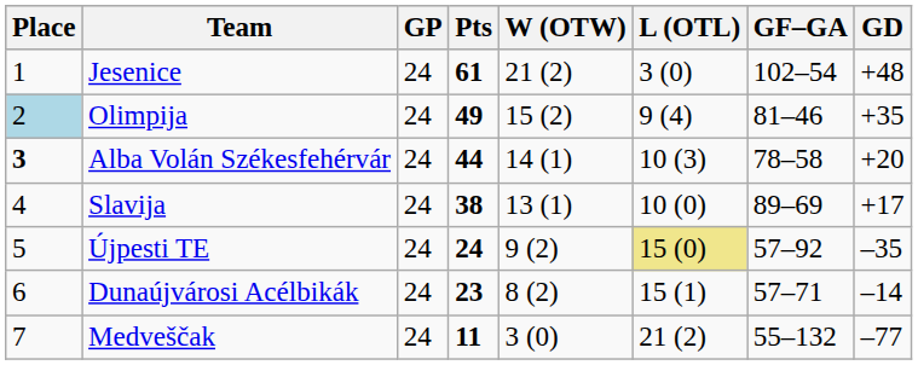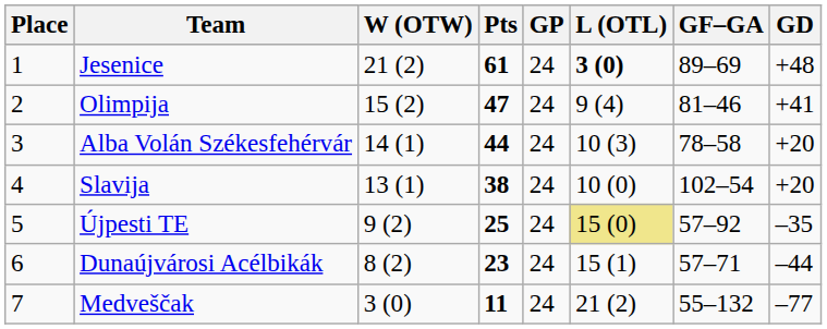 <table class="wikitable">
 <tr style="background-color:#c0c0c0;">
 <th>Place</th>
 <th>Team</th>
+<th>W (OTW)</th>
+<th>Pts</th>
 <th>GP</th>
-<th>Pts</th>
-<th>W (OTW)</th>
 <th>L (OTL)</th>
 <th>GF–GA</th>
 <th>GD</th>
 </tr>
 <tr>
 <td>1</td>
 <td><a href='#'>Jesenice</a></td>
+<td>21 (2)</td>
+<td><strong>61</strong></td>
 <td>24</td>
-<td><strong>61</strong></td>
-<td>21 (2)</td>
-<td>3 (0)</td>
-<td>102–54</td>
+<td><strong>3 (0)</strong></td>
+<td>89–69</td>
 <td>+48</td>
 </tr>
 <tr>
-<td style="background: lightblue;">2</td>
+<td>2</td>
 <td><a href='#'>Olimpija</a></td>
+<td>15 (2)</td>
+<td><strong>47</strong></td>
 <td>24</td>
-<td><strong>49</strong></td>
-<td>15 (2)</td>
 <td>9 (4)</td>
 <td>81–46</td>
-<td>+35</td>
+<td>+41</td>
 </tr>
 <tr>
-<td><strong>3</strong></td>
+<td>3</td>
 <td><a href='#'>Alba Volán Székesfehérvár</a></td>
+<td>14 (1)</td>
+<td><strong>44</strong></td>
 <td>24</td>
-<td><strong>44</strong></td>
-<td>14 (1)</td>
 <td>10 (3)</td>
 <td>78–58</td>
 <td>+20</td>
 </tr>
 <tr>
 <td>4</td>
 <td><a href='#'>Slavija</a></td>
+<td>13 (1)</td>
+<td><strong>38</strong></td>
 <td>24</td>
-<td><strong>38</strong></td>
-<td>13 (1)</td>
 <td>10 (0)</td>
-<td>89–69</td>
-<td>+17</td>
+<td>102–54</td>
+<td>+20</td>
 </tr>
 <tr>
 <td>5</td>
 <td><a href='#'>Újpesti TE</a></td>
+<td>9 (2)</td>
+<td><strong>25</strong></td>
 <td>24</td>
-<td><strong>24</strong></td>
-<td>9 (2)</td>
 <td style="background: khaki;">15 (0)</td>
 <td>57–92</td>
 <td>–35</td>
 </tr>
 <tr>
 <td>6</td>
 <td><a href='#'>Dunaújvárosi Acélbikák</a></td>
+<td>8 (2)</td>
+<td><strong>23</strong></td>
 <td>24</td>
-<td><strong>23</strong></td>
-<td>8 (2)</td>
 <td>15 (1)</td>
 <td>57–71</td>
-<td>–14</td>
+<td>–44</td>
 </tr>
 <tr>
 <td>7</td>
 <td><a href='#'>Medveščak</a></td>
+<td>3 (0)</td>
+<td><strong>11</strong></td>
 <td>24</td>
-<td><strong>11</strong></td>
-<td>3 (0)</td>
 <td>21 (2)</td>
 <td>55–132</td>
 <td>–77</td>
 </tr>
 </table>
